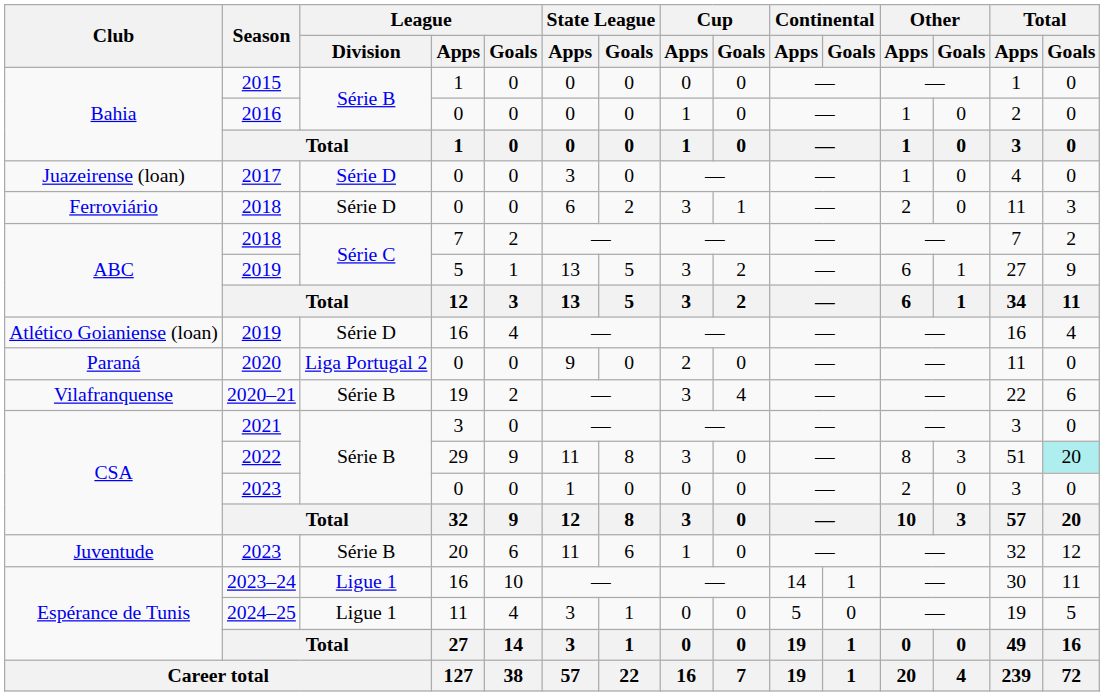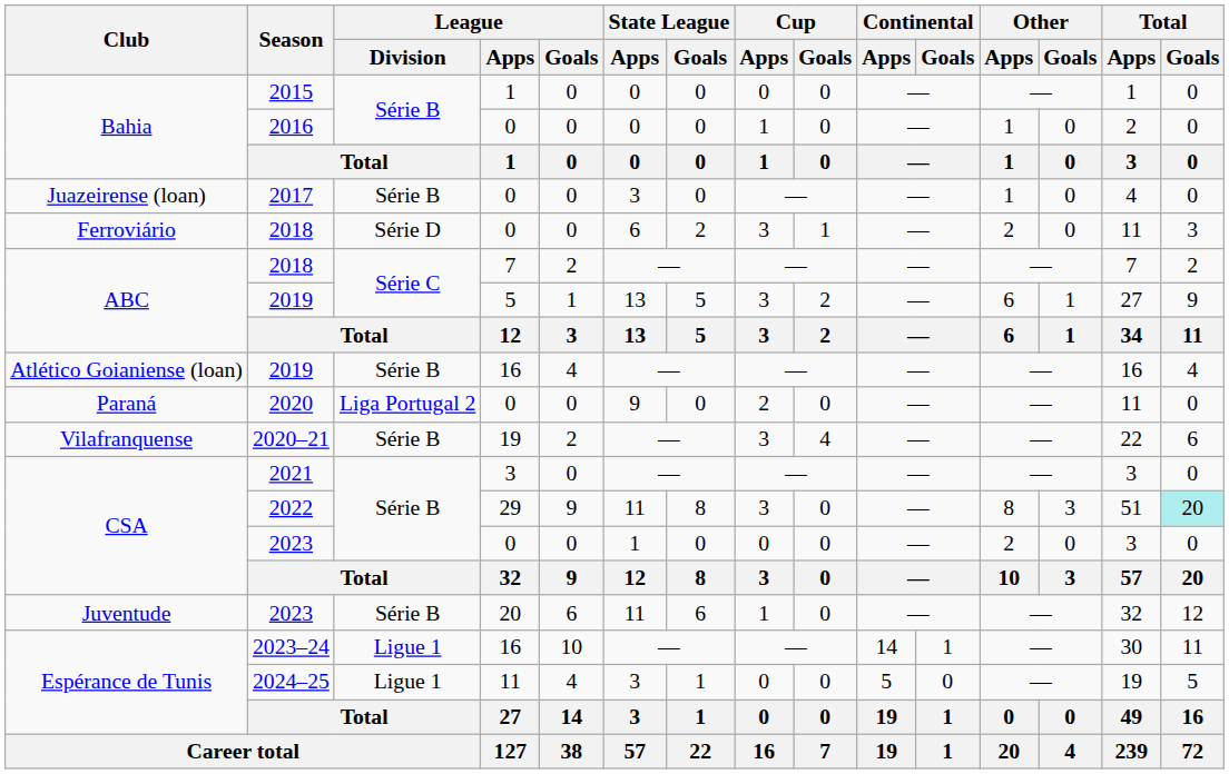 <table class="wikitable" style="text-align: center;">
 <tr>
 <th rowspan=2>Club</th>
 <th rowspan=2>Season</th>
 <th colspan=3>League</th>
 <th colspan=2>State League</th>
 <th colspan=2>Cup</th>
 <th colspan=2>Continental</th>
 <th colspan=2>Other</th>
 <th colspan=2>Total</th>
 </tr>
 <tr>
 <th>Division</th>
 <th>Apps</th>
 <th>Goals</th>
 <th>Apps</th>
 <th>Goals</th>
 <th>Apps</th>
 <th>Goals</th>
 <th>Apps</th>
 <th>Goals</th>
 <th>Apps</th>
 <th>Goals</th>
 <th>Apps</th>
 <th>Goals</th>
 </tr>
 <tr>
 <td rowspan=3><a href='#'>Bahia</a></td>
 <td><a href='#'>2015</a></td>
 <td rowspan=2><a href='#'>Série B</a></td>
 <td>1</td>
 <td>0</td>
 <td>0</td>
 <td>0</td>
 <td>0</td>
 <td>0</td>
 <td colspan=2>—</td>
 <td colspan=2>—</td>
 <td>1</td>
 <td>0</td>
 </tr>
 <tr>
 <td><a href='#'>2016</a></td>
 <td>0</td>
 <td>0</td>
 <td>0</td>
 <td>0</td>
 <td>1</td>
 <td>0</td>
 <td colspan=2>—</td>
 <td>1</td>
 <td>0</td>
 <td>2</td>
 <td>0</td>
 </tr>
 <tr>
 <th colspan=2>Total</th>
 <th>1</th>
 <th>0</th>
 <th>0</th>
 <th>0</th>
 <th>1</th>
 <th>0</th>
 <th colspan=2>—</th>
 <th>1</th>
 <th>0</th>
 <th>3</th>
 <th>0</th>
 </tr>
 <tr>
 <td><a href='#'>Juazeirense</a> (loan)</td>
 <td><a href='#'>2017</a></td>
-<td><a href='#'>Série D</a></td>
+<td>Série B</td>
 <td>0</td>
 <td>0</td>
 <td>3</td>
 <td>0</td>
 <td colspan=2>—</td>
 <td colspan=2>—</td>
 <td>1</td>
 <td>0</td>
 <td>4</td>
 <td>0</td>
 </tr>
 <tr>
 <td><a href='#'>Ferroviário</a></td>
 <td><a href='#'>2018</a></td>
 <td>Série D</td>
 <td>0</td>
 <td>0</td>
 <td>6</td>
 <td>2</td>
 <td>3</td>
 <td>1</td>
 <td colspan=2>—</td>
 <td>2</td>
 <td>0</td>
 <td>11</td>
 <td>3</td>
 </tr>
 <tr>
 <td rowspan=3><a href='#'>ABC</a></td>
 <td><a href='#'>2018</a></td>
 <td rowspan=2><a href='#'>Série C</a></td>
 <td>7</td>
 <td>2</td>
 <td colspan=2>—</td>
 <td colspan=2>—</td>
 <td colspan=2>—</td>
 <td colspan=2>—</td>
 <td>7</td>
 <td>2</td>
 </tr>
 <tr>
 <td><a href='#'>2019</a></td>
 <td>5</td>
 <td>1</td>
 <td>13</td>
 <td>5</td>
 <td>3</td>
 <td>2</td>
 <td colspan=2>—</td>
 <td>6</td>
 <td>1</td>
 <td>27</td>
 <td>9</td>
 </tr>
 <tr>
 <th colspan=2>Total</th>
 <th>12</th>
 <th>3</th>
 <th>13</th>
 <th>5</th>
 <th>3</th>
 <th>2</th>
 <th colspan=2>—</th>
 <th>6</th>
 <th>1</th>
 <th>34</th>
 <th>11</th>
 </tr>
 <tr>
 <td><a href='#'>Atlético Goianiense</a> (loan)</td>
 <td><a href='#'>2019</a></td>
-<td>Série D</td>
+<td>Série B</td>
 <td>16</td>
 <td>4</td>
 <td colspan=2>—</td>
 <td colspan=2>—</td>
 <td colspan=2>—</td>
 <td colspan=2>—</td>
 <td>16</td>
 <td>4</td>
 </tr>
 <tr>
 <td><a href='#'>Paraná</a></td>
 <td><a href='#'>2020</a></td>
 <td><a href='#'>Liga Portugal 2</a></td>
 <td>0</td>
 <td>0</td>
 <td>9</td>
 <td>0</td>
 <td>2</td>
 <td>0</td>
 <td colspan=2>—</td>
 <td colspan=2>—</td>
 <td>11</td>
 <td>0</td>
 </tr>
 <tr>
 <td><a href='#'>Vilafranquense</a></td>
 <td><a href='#'>2020–21</a></td>
 <td>Série B</td>
 <td>19</td>
 <td>2</td>
 <td colspan=2>—</td>
 <td>3</td>
 <td>4</td>
 <td colspan=2>—</td>
 <td colspan=2>—</td>
 <td>22</td>
 <td>6</td>
 </tr>
 <tr>
 <td rowspan=4><a href='#'>CSA</a></td>
 <td><a href='#'>2021</a></td>
 <td rowspan=3>Série B</td>
 <td>3</td>
 <td>0</td>
 <td colspan=2>—</td>
 <td colspan=2>—</td>
 <td colspan=2>—</td>
 <td colspan=2>—</td>
 <td>3</td>
 <td>0</td>
 </tr>
 <tr>
 <td><a href='#'>2022</a></td>
 <td>29</td>
 <td>9</td>
 <td>11</td>
 <td>8</td>
 <td>3</td>
 <td>0</td>
 <td colspan=2>—</td>
 <td>8</td>
 <td>3</td>
 <td>51</td>
 <td style="background: paleturquoise;">20</td>
 </tr>
 <tr>
 <td><a href='#'>2023</a></td>
 <td>0</td>
 <td>0</td>
 <td>1</td>
 <td>0</td>
 <td>0</td>
 <td>0</td>
 <td colspan=2>—</td>
 <td>2</td>
 <td>0</td>
 <td>3</td>
 <td>0</td>
 </tr>
 <tr>
 <th colspan=2>Total</th>
 <th>32</th>
 <th>9</th>
 <th>12</th>
 <th>8</th>
 <th>3</th>
 <th>0</th>
 <th colspan=2>—</th>
 <th>10</th>
 <th>3</th>
 <th>57</th>
 <th>20</th>
 </tr>
 <tr>
 <td><a href='#'>Juventude</a></td>
 <td><a href='#'>2023</a></td>
 <td>Série B</td>
 <td>20</td>
 <td>6</td>
 <td>11</td>
 <td>6</td>
 <td>1</td>
 <td>0</td>
 <td colspan=2>—</td>
 <td colspan=2>—</td>
 <td>32</td>
 <td>12</td>
 </tr>
 <tr>
 <td rowspan=3><a href='#'>Espérance de Tunis</a></td>
 <td><a href='#'>2023–24</a></td>
 <td><a href='#'>Ligue 1</a></td>
 <td>16</td>
 <td>10</td>
 <td colspan=2>—</td>
 <td colspan=2>—</td>
 <td>14</td>
 <td>1</td>
 <td colspan=2>—</td>
 <td>30</td>
 <td>11</td>
 </tr>
 <tr>
 <td><a href='#'>2024–25</a></td>
 <td>Ligue 1</td>
 <td>11</td>
 <td>4</td>
 <td>3</td>
 <td>1</td>
 <td>0</td>
 <td>0</td>
 <td>5</td>
 <td>0</td>
 <td colspan=2>—</td>
 <td>19</td>
 <td>5</td>
 </tr>
 <tr>
 <th colspan=2>Total</th>
 <th>27</th>
 <th>14</th>
 <th>3</th>
 <th>1</th>
 <th>0</th>
 <th>0</th>
 <th>19</th>
 <th>1</th>
 <th>0</th>
 <th>0</th>
 <th>49</th>
 <th>16</th>
 </tr>
 <tr>
 <th colspan=3><strong>Career total</strong></th>
 <th>127</th>
 <th>38</th>
 <th>57</th>
 <th>22</th>
 <th>16</th>
 <th>7</th>
 <th>19</th>
 <th>1</th>
 <th>20</th>
 <th>4</th>
 <th>239</th>
 <th>72</th>
 </tr>
 </table>
